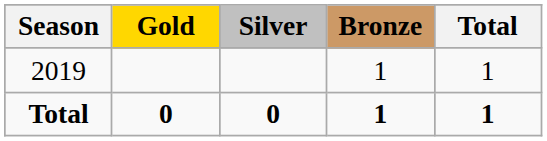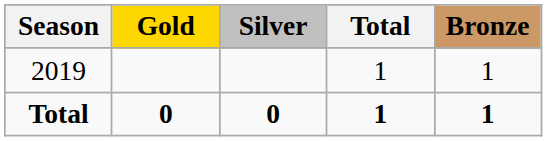 <table class="wikitable" style="text-align:center">
 <tr>
 <th width = "55">Season</th>
 <th width = "55" style="background: gold;">Gold</th>
 <th width = "55" style="background: silver;">Silver</th>
+<th width = "55">Total</th>
 <th width = "55" style="background: #cc9966;">Bronze</th>
-<th width = "55">Total</th>
 </tr>
 <tr>
 <td>2019</td>
 <td></td>
 <td></td>
 <td>1</td>
 <td>1</td>
 </tr>
 <tr>
 <td><strong>Total</strong></td>
 <td><strong>0</strong></td>
 <td><strong>0</strong></td>
 <td><strong>1</strong></td>
 <td><strong>1</strong></td>
 </tr>
 </table>
